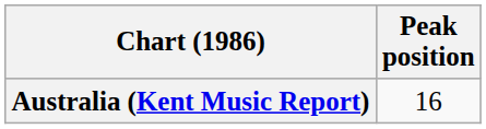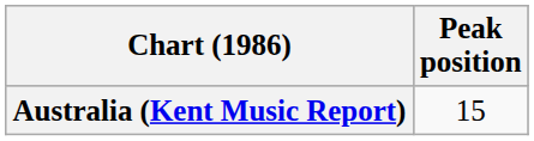 <table class="wikitable sortable plainrowheaders" style="text-align:left">
 <tr>
 <th>Chart (1986)</th>
 <th>Peak<br>position</th>
 </tr>
 <tr>
 <th scope="row">Australia (<a href='#'>Kent Music Report</a>)</th>
-<td align="center">16</td>
+<td align="center">15</td>
 </tr>
 </table>
